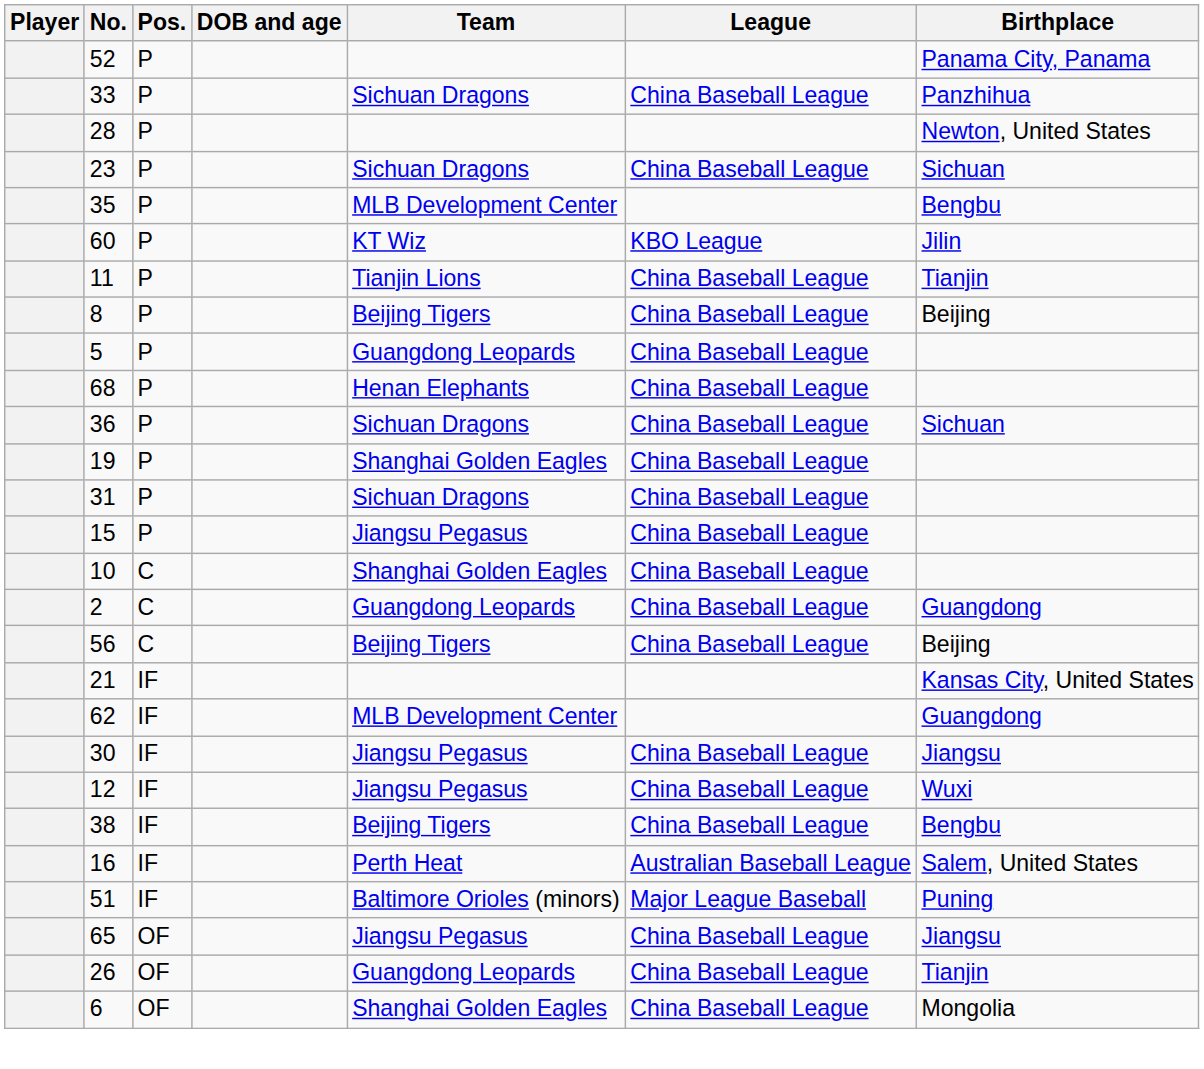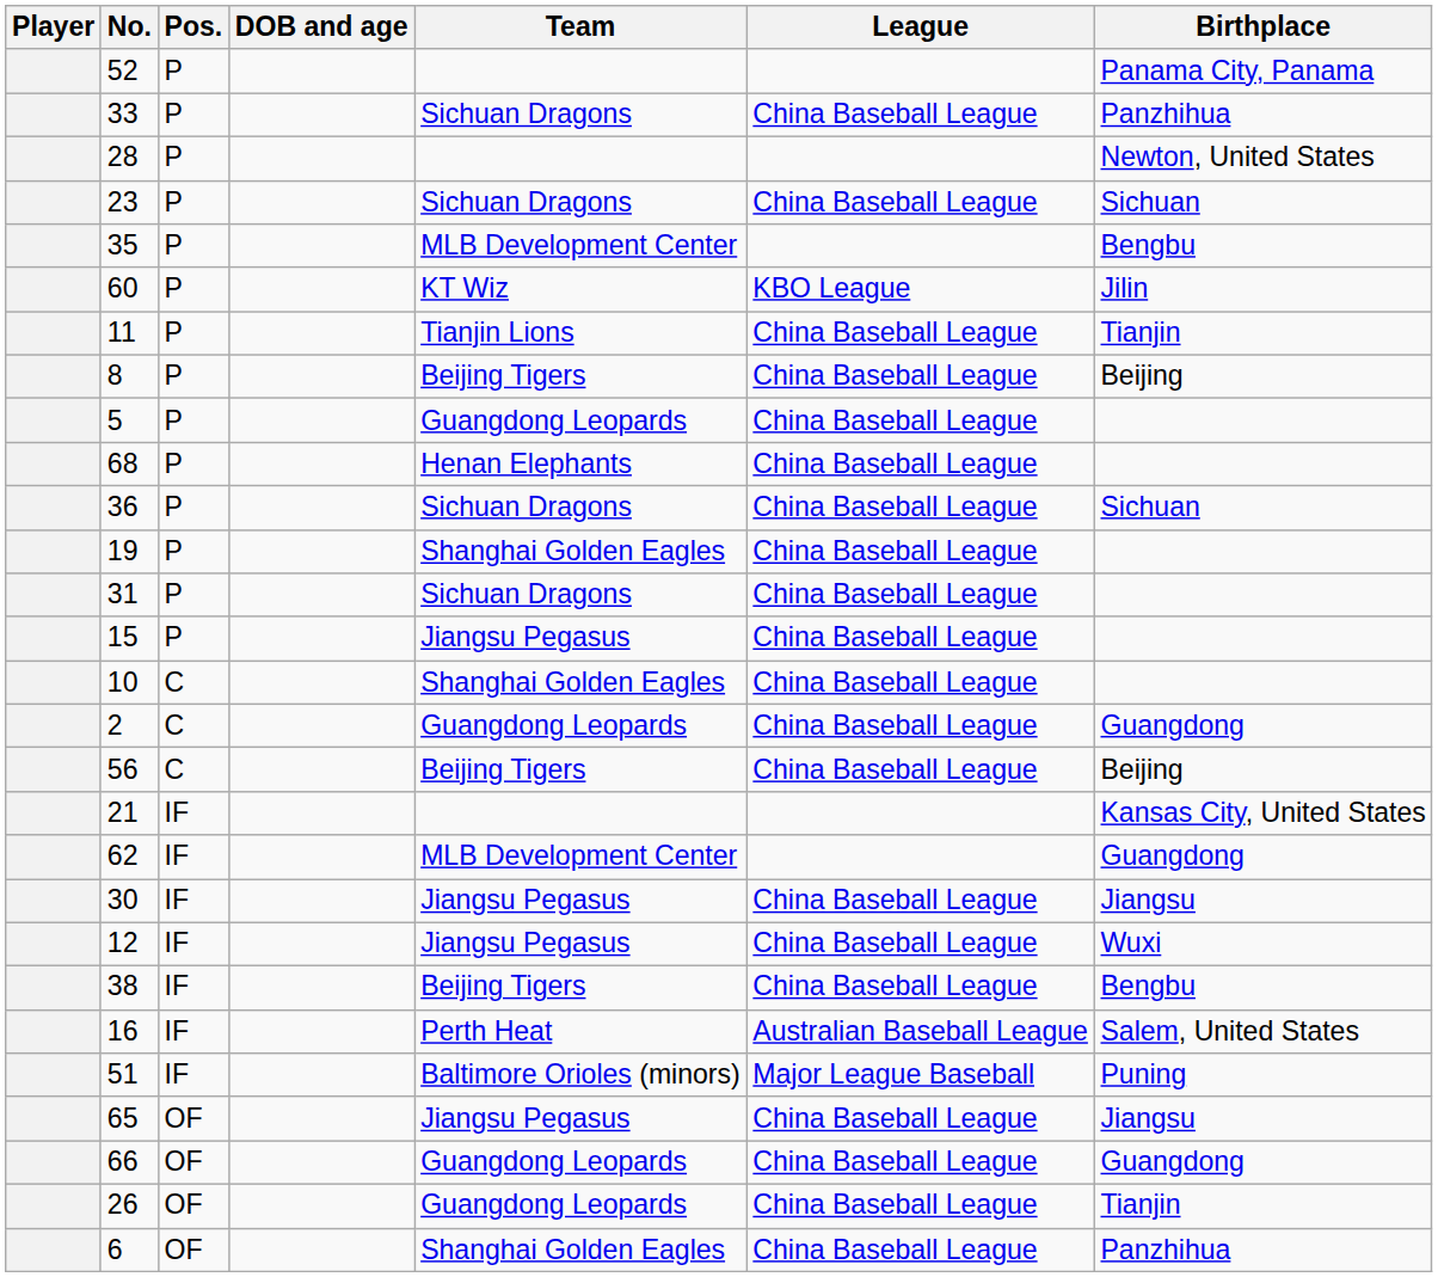 <table class="wikitable sortable plainrowheaders">
 <tr>
 <th scope="col">Player</th>
 <th scope="col">No.</th>
 <th scope="col">Pos.</th>
 <th scope="col">DOB and age</th>
 <th scope="col">Team</th>
 <th scope="col">League</th>
 <th scope="col">Birthplace</th>
 </tr>
 <tr>
 <th scope="row"></th>
 <td>52</td>
 <td>P</td>
 <td></td>
 <td></td>
 <td></td>
 <td> <a href='#'>Panama City, Panama</a></td>
 </tr>
 <tr>
 <th scope="row"></th>
 <td>33</td>
 <td>P</td>
 <td></td>
 <td> <a href='#'>Sichuan Dragons</a></td>
 <td><a href='#'>China Baseball League</a></td>
 <td> <a href='#'>Panzhihua</a></td>
 </tr>
 <tr>
 <th scope="row"></th>
 <td>28</td>
 <td>P</td>
 <td></td>
 <td></td>
 <td></td>
 <td> <a href='#'>Newton</a>, United States</td>
 </tr>
 <tr>
 <th scope="row"></th>
 <td>23</td>
 <td>P</td>
 <td></td>
 <td> <a href='#'>Sichuan Dragons</a></td>
 <td><a href='#'>China Baseball League</a></td>
 <td> <a href='#'>Sichuan</a></td>
 </tr>
 <tr>
 <th scope="row"></th>
 <td>35</td>
 <td>P</td>
 <td></td>
 <td> <a href='#'>MLB Development Center</a></td>
 <td></td>
 <td> <a href='#'>Bengbu</a></td>
 </tr>
 <tr>
 <th scope="row"></th>
 <td>60</td>
 <td>P</td>
 <td></td>
 <td> <a href='#'>KT Wiz</a></td>
 <td><a href='#'>KBO League</a></td>
 <td> <a href='#'>Jilin</a></td>
 </tr>
 <tr>
 <th scope="row"></th>
 <td>11</td>
 <td>P</td>
 <td></td>
 <td> <a href='#'>Tianjin Lions</a></td>
 <td><a href='#'>China Baseball League</a></td>
 <td> <a href='#'>Tianjin</a></td>
 </tr>
 <tr>
 <th scope="row"></th>
 <td>8</td>
 <td>P</td>
 <td></td>
 <td> <a href='#'>Beijing Tigers</a></td>
 <td><a href='#'>China Baseball League</a></td>
 <td> Beijing</td>
 </tr>
 <tr>
 <th scope="row"></th>
 <td>5</td>
 <td>P</td>
 <td></td>
 <td> <a href='#'>Guangdong Leopards</a></td>
 <td><a href='#'>China Baseball League</a></td>
 <td></td>
 </tr>
 <tr>
 <th scope="row"></th>
 <td>68</td>
 <td>P</td>
 <td></td>
 <td> <a href='#'>Henan Elephants</a></td>
 <td><a href='#'>China Baseball League</a></td>
 <td></td>
 </tr>
 <tr>
 <th scope="row"></th>
 <td>36</td>
 <td>P</td>
 <td></td>
 <td> <a href='#'>Sichuan Dragons</a></td>
 <td><a href='#'>China Baseball League</a></td>
 <td> <a href='#'>Sichuan</a></td>
 </tr>
 <tr>
 <th scope="row"></th>
 <td>19</td>
 <td>P</td>
 <td></td>
 <td> <a href='#'>Shanghai Golden Eagles</a></td>
 <td><a href='#'>China Baseball League</a></td>
 <td></td>
 </tr>
 <tr>
 <th scope="row"></th>
 <td>31</td>
 <td>P</td>
 <td></td>
 <td> <a href='#'>Sichuan Dragons</a></td>
 <td><a href='#'>China Baseball League</a></td>
 <td></td>
 </tr>
 <tr>
 <th scope="row"></th>
 <td>15</td>
 <td>P</td>
 <td></td>
 <td> <a href='#'>Jiangsu Pegasus</a></td>
 <td><a href='#'>China Baseball League</a></td>
 <td></td>
 </tr>
 <tr>
 <th scope="row"></th>
 <td>10</td>
 <td>C</td>
 <td></td>
 <td> <a href='#'>Shanghai Golden Eagles</a></td>
 <td><a href='#'>China Baseball League</a></td>
 <td></td>
 </tr>
 <tr>
 <th scope="row"></th>
 <td>2</td>
 <td>C</td>
 <td></td>
 <td> <a href='#'>Guangdong Leopards</a></td>
 <td><a href='#'>China Baseball League</a></td>
 <td> <a href='#'>Guangdong</a></td>
 </tr>
 <tr>
 <th scope="row"></th>
 <td>56</td>
 <td>C</td>
 <td></td>
 <td> <a href='#'>Beijing Tigers</a></td>
 <td><a href='#'>China Baseball League</a></td>
 <td> Beijing</td>
 </tr>
 <tr>
 <th scope="row"></th>
 <td>21</td>
 <td>IF</td>
 <td></td>
 <td></td>
 <td></td>
 <td> <a href='#'>Kansas City</a>, United States</td>
 </tr>
 <tr>
 <th scope="row"></th>
 <td>62</td>
 <td>IF</td>
 <td></td>
 <td> <a href='#'>MLB Development Center</a></td>
 <td></td>
 <td> <a href='#'>Guangdong</a></td>
 </tr>
 <tr>
 <th scope="row"></th>
 <td>30</td>
 <td>IF</td>
 <td></td>
 <td> <a href='#'>Jiangsu Pegasus</a></td>
 <td><a href='#'>China Baseball League</a></td>
 <td> <a href='#'>Jiangsu</a></td>
 </tr>
 <tr>
 <th scope="row"></th>
 <td>12</td>
 <td>IF</td>
 <td></td>
 <td> <a href='#'>Jiangsu Pegasus</a></td>
 <td><a href='#'>China Baseball League</a></td>
 <td> <a href='#'>Wuxi</a></td>
 </tr>
 <tr>
 <th scope="row"></th>
 <td>38</td>
 <td>IF</td>
 <td></td>
 <td> <a href='#'>Beijing Tigers</a></td>
 <td><a href='#'>China Baseball League</a></td>
 <td> <a href='#'>Bengbu</a></td>
 </tr>
 <tr>
 <th scope="row"></th>
 <td>16</td>
 <td>IF</td>
 <td></td>
 <td> <a href='#'>Perth Heat</a></td>
 <td><a href='#'>Australian Baseball League</a></td>
 <td> <a href='#'>Salem</a>, United States</td>
 </tr>
 <tr>
 <th scope="row"></th>
 <td>51</td>
 <td>IF</td>
 <td></td>
 <td> <a href='#'>Baltimore Orioles</a> (minors)</td>
 <td><a href='#'>Major League Baseball</a></td>
 <td> <a href='#'>Puning</a></td>
 </tr>
 <tr>
 <th scope="row"></th>
 <td>65</td>
 <td>OF</td>
 <td></td>
 <td> <a href='#'>Jiangsu Pegasus</a></td>
 <td><a href='#'>China Baseball League</a></td>
 <td> <a href='#'>Jiangsu</a></td>
 </tr>
 <tr>
 <th scope="row"></th>
+<td>66</td>
+<td>OF</td>
+<td></td>
+<td> <a href='#'>Guangdong Leopards</a></td>
+<td><a href='#'>China Baseball League</a></td>
+<td> <a href='#'>Guangdong</a></td>
+</tr>
+<tr>
+<th scope="row"></th>
 <td>26</td>
 <td>OF</td>
 <td></td>
 <td> <a href='#'>Guangdong Leopards</a></td>
 <td><a href='#'>China Baseball League</a></td>
 <td> <a href='#'>Tianjin</a></td>
 </tr>
 <tr>
 <th scope="row"></th>
 <td>6</td>
 <td>OF</td>
 <td></td>
 <td> <a href='#'>Shanghai Golden Eagles</a></td>
 <td><a href='#'>China Baseball League</a></td>
-<td> Mongolia</td>
+<td> <a href='#'>Panzhihua</a></td>
 </tr>
 <tr>
 </tr>
 </table>
